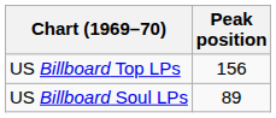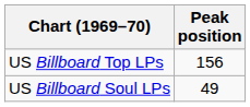 <table class="wikitable">
 <tr>
 <th>Chart (1969–70)</th>
 <th>Peak<br>position</th>
 </tr>
 <tr>
 <td>US <a href='#'><em>Billboard</em> Top LPs</a></td>
 <td align="center">156</td>
 </tr>
 <tr>
 <td>US <a href='#'><em>Billboard</em> Soul LPs</a></td>
-<td align="center">89</td>
+<td align="center">49</td>
 </tr>
 </table>
